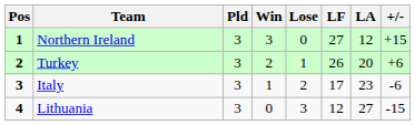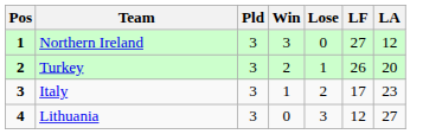 <table class="wikitable" style="font-size: 100%">
 <tr>
 <th width=20>Pos</th>
 <th width=200>Team</th>
 <th width=25>Pld</th>
 <th width=25>Win</th>
 <th width=25>Lose</th>
 <th width=25>LF</th>
 <th width=25>LA</th>
-<th width=25>+/-</th>
 </tr>
 <tr align=center style="background: #ccffcc;">
 <td><strong>1</strong></td>
 <td align="left"> <a href='#'>Northern Ireland</a></td>
 <td>3</td>
 <td>3</td>
 <td>0</td>
 <td>27</td>
 <td>12</td>
-<td>+15</td>
 </tr>
 <tr align=center style="background: #ccffcc;">
 <td><strong>2</strong></td>
 <td align="left"> <a href='#'>Turkey</a></td>
 <td>3</td>
 <td>2</td>
 <td>1</td>
 <td>26</td>
 <td>20</td>
-<td>+6</td>
 </tr>
 <tr align=center>
 <td><strong>3</strong></td>
 <td align="left"> <a href='#'>Italy</a></td>
 <td>3</td>
 <td>1</td>
 <td>2</td>
 <td>17</td>
 <td>23</td>
-<td>-6</td>
 </tr>
 <tr align=center>
 <td><strong>4</strong></td>
 <td align="left"> <a href='#'>Lithuania</a></td>
 <td>3</td>
 <td>0</td>
 <td>3</td>
 <td>12</td>
 <td>27</td>
-<td>-15</td>
 </tr>
 </table>
